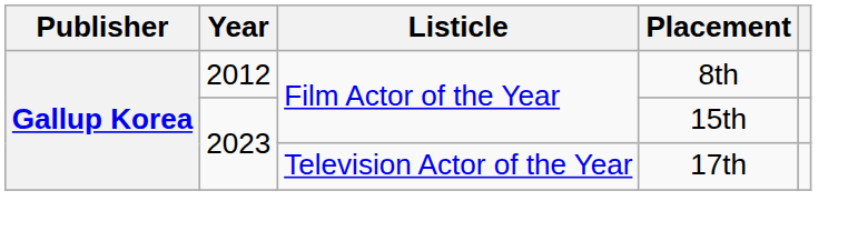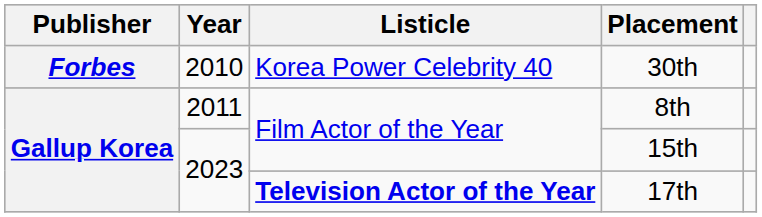 <table class="wikitable plainrowheaders sortable" style="text-align:center">
 <tr>
 <th scope="col">Publisher</th>
 <th scope="col">Year</th>
 <th scope="col">Listicle</th>
 <th scope="col">Placement</th>
 <th scope="col" class="unsortable"></th>
 </tr>
 <tr>
+<th scope="row"><em><a href='#'>Forbes</a></em></th>
+<td>2010</td>
+<td style="text-align:left"><a href='#'>Korea Power Celebrity 40</a></td>
+<td>30th</td>
+<td></td>
+</tr>
+<tr>
 <th scope="row" rowspan="3"><a href='#'>Gallup Korea</a></th>
-<td>2012</td>
+<td>2011</td>
 <td rowspan="2" style="text-align:left"><a href='#'>Film Actor of the Year</a></td>
 <td>8th</td>
 <td></td>
 </tr>
 <tr>
 <td rowspan="2">2023</td>
 <td>15th</td>
 <td></td>
 </tr>
 <tr>
-<td style="text-align:left"><a href='#'>Television Actor of the Year</a></td>
+<td style="text-align:left"><strong><a href='#'>Television Actor of the Year</a></strong></td>
 <td>17th</td>
 <td></td>
 </tr>
 </table>
